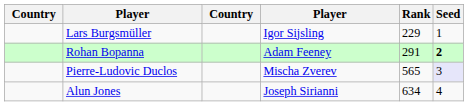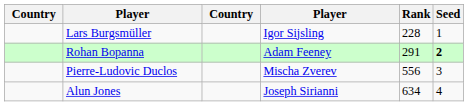 <table class="sortable wikitable">
 <tr>
 <th width="70">Country</th>
 <th width="175">Player</th>
 <th width="70">Country</th>
 <th width="175">Player</th>
 <th>Rank</th>
 <th>Seed</th>
 </tr>
 <tr>
 <td></td>
 <td><a href='#'>Lars Burgsmüller</a></td>
 <td></td>
 <td><a href='#'>Igor Sijsling</a></td>
-<td>229</td>
+<td>228</td>
 <td>1</td>
 </tr>
 <tr style="background:#cfc;">
 <td></td>
 <td><a href='#'>Rohan Bopanna</a></td>
 <td></td>
 <td><a href='#'>Adam Feeney</a></td>
 <td>291</td>
 <td><strong>2</strong></td>
 </tr>
 <tr>
 <td></td>
 <td><a href='#'>Pierre-Ludovic Duclos</a></td>
 <td></td>
 <td><a href='#'>Mischa Zverev</a></td>
-<td>565</td>
-<td style="background: lavender;">3</td>
+<td>556</td>
+<td>3</td>
 </tr>
 <tr>
 <td></td>
 <td><a href='#'>Alun Jones</a></td>
 <td></td>
 <td><a href='#'>Joseph Sirianni</a></td>
 <td>634</td>
 <td>4</td>
 </tr>
 </table>
